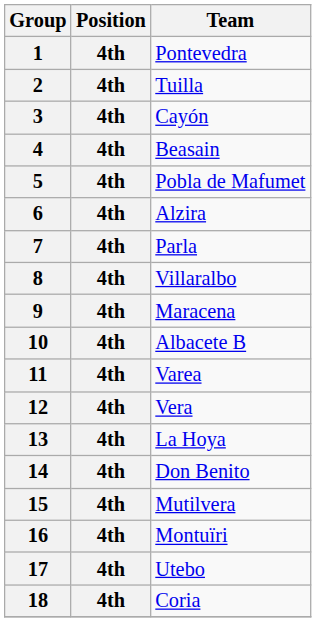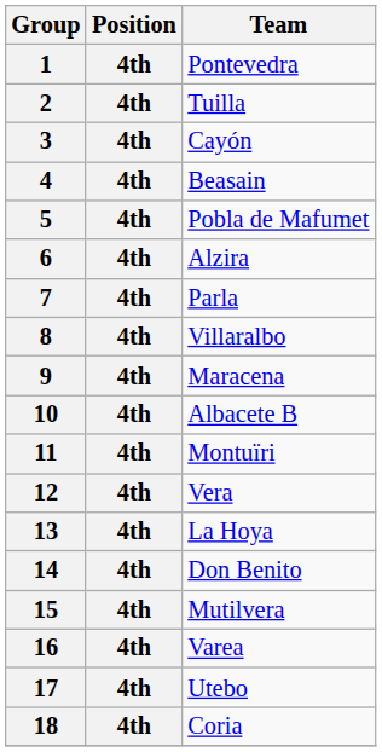 <table class="wikitable">
 <tr>
 <th>Group</th>
 <th>Position</th>
 <th>Team</th>
 </tr>
 <tr>
 <th>1</th>
 <th>4th</th>
 <td><a href='#'>Pontevedra</a></td>
 </tr>
 <tr>
 <th>2</th>
 <th>4th</th>
 <td><a href='#'>Tuilla</a></td>
 </tr>
 <tr>
 <th>3</th>
 <th>4th</th>
 <td><a href='#'>Cayón</a></td>
 </tr>
 <tr>
 <th>4</th>
 <th>4th</th>
 <td><a href='#'>Beasain</a></td>
 </tr>
 <tr>
 <th>5</th>
 <th>4th</th>
 <td><a href='#'>Pobla de Mafumet</a></td>
 </tr>
 <tr>
 <th>6</th>
 <th>4th</th>
 <td><a href='#'>Alzira</a></td>
 </tr>
 <tr>
 <th>7</th>
 <th>4th</th>
 <td><a href='#'>Parla</a></td>
 </tr>
 <tr>
 <th>8</th>
 <th>4th</th>
 <td><a href='#'>Villaralbo</a></td>
 </tr>
 <tr>
 <th>9</th>
 <th>4th</th>
 <td><a href='#'>Maracena</a></td>
 </tr>
 <tr>
 <th>10</th>
 <th>4th</th>
 <td><a href='#'>Albacete B</a></td>
 </tr>
 <tr>
 <th>11</th>
 <th>4th</th>
-<td><a href='#'>Varea</a></td>
+<td><a href='#'>Montuïri</a></td>
 </tr>
 <tr>
 <th>12</th>
 <th>4th</th>
 <td><a href='#'>Vera</a></td>
 </tr>
 <tr>
 <th>13</th>
 <th>4th</th>
 <td><a href='#'>La Hoya</a></td>
 </tr>
 <tr>
 <th>14</th>
 <th>4th</th>
 <td><a href='#'>Don Benito</a></td>
 </tr>
 <tr>
 <th>15</th>
 <th>4th</th>
 <td><a href='#'>Mutilvera</a></td>
 </tr>
 <tr>
 <th>16</th>
 <th>4th</th>
-<td><a href='#'>Montuïri</a></td>
+<td><a href='#'>Varea</a></td>
 </tr>
 <tr>
 <th>17</th>
 <th>4th</th>
 <td><a href='#'>Utebo</a></td>
 </tr>
 <tr>
 <th>18</th>
 <th>4th</th>
 <td><a href='#'>Coria</a></td>
 </tr>
 <tr>
 </tr>
 </table>
